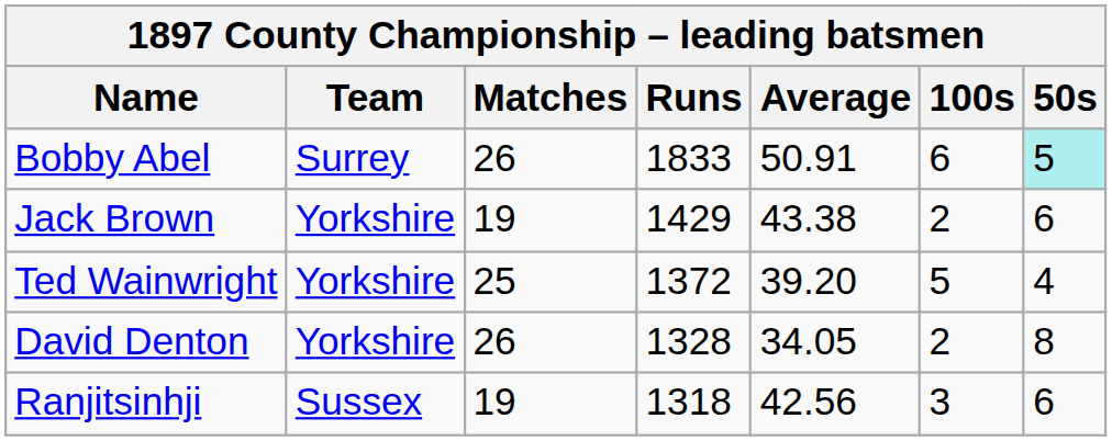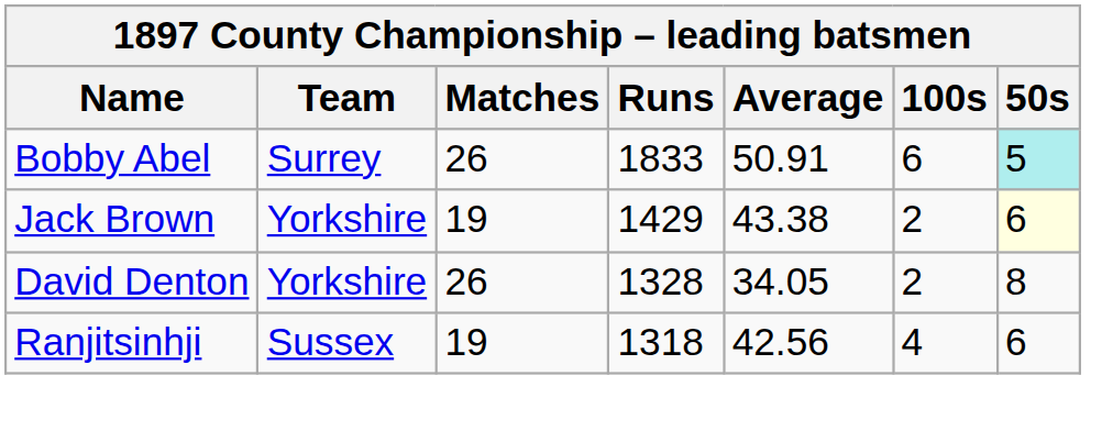 <table class="wikitable">
 <tr>
 <th bgcolor="#efefef" colspan="7">1897 County Championship – leading batsmen</th>
 </tr>
 <tr bgcolor="#efefef">
 <th>Name</th>
 <th>Team</th>
 <th>Matches</th>
 <th>Runs</th>
 <th>Average</th>
 <th>100s</th>
 <th>50s</th>
 </tr>
 <tr>
 <td><a href='#'>Bobby Abel</a></td>
 <td><a href='#'>Surrey</a></td>
 <td>26</td>
 <td>1833</td>
 <td>50.91</td>
 <td>6</td>
 <td style="background: paleturquoise;">5</td>
 </tr>
 <tr>
 <td><a href='#'>Jack Brown</a></td>
 <td><a href='#'>Yorkshire</a></td>
 <td>19</td>
 <td>1429</td>
 <td>43.38</td>
 <td>2</td>
-<td>6</td>
-</tr>
-<tr>
-<td><a href='#'>Ted Wainwright</a></td>
-<td><a href='#'>Yorkshire</a></td>
-<td>25</td>
-<td>1372</td>
-<td>39.20</td>
-<td>5</td>
-<td>4</td>
+<td style="background: lightyellow;">6</td>
 </tr>
 <tr>
 <td><a href='#'>David Denton</a></td>
 <td><a href='#'>Yorkshire</a></td>
 <td>26</td>
 <td>1328</td>
 <td>34.05</td>
 <td>2</td>
 <td>8</td>
 </tr>
 <tr>
 <td><a href='#'>Ranjitsinhji</a></td>
 <td><a href='#'>Sussex</a></td>
 <td>19</td>
 <td>1318</td>
 <td>42.56</td>
-<td>3</td>
+<td>4</td>
 <td>6</td>
 </tr>
 </table>
